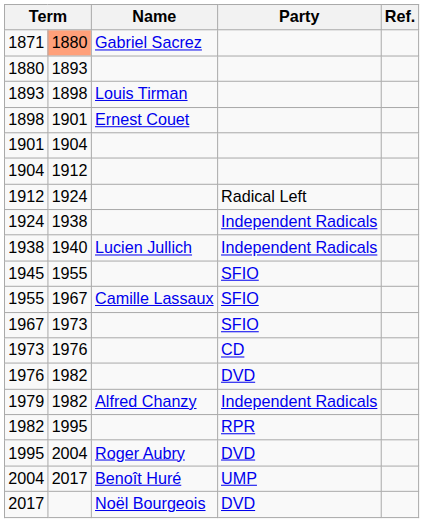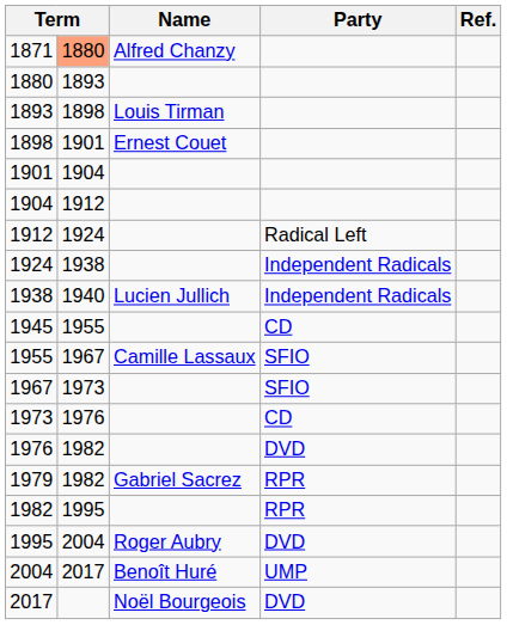 <table class="wikitable">
 <tr>
 <th colspan="2">Term</th>
 <th>Name</th>
 <th>Party</th>
 <th>Ref.</th>
 </tr>
 <tr>
 <td>1871</td>
 <td style="background: lightsalmon;">1880</td>
-<td><a href='#'>Gabriel Sacrez</a></td>
+<td><a href='#'>Alfred Chanzy</a></td>
 <td></td>
 <td></td>
 </tr>
 <tr>
 <td>1880</td>
 <td>1893</td>
 <td></td>
 <td></td>
 <td></td>
 </tr>
 <tr>
 <td>1893</td>
 <td>1898</td>
 <td><a href='#'>Louis Tirman</a></td>
 <td></td>
 <td></td>
 </tr>
 <tr>
 <td>1898</td>
 <td>1901</td>
 <td><a href='#'>Ernest Couet</a></td>
 <td></td>
 <td></td>
 </tr>
 <tr>
 <td>1901</td>
 <td>1904</td>
 <td></td>
 <td></td>
 <td></td>
 </tr>
 <tr>
 <td>1904</td>
 <td>1912</td>
 <td></td>
 <td></td>
 <td></td>
 </tr>
 <tr>
 <td>1912</td>
 <td>1924</td>
 <td></td>
 <td>Radical Left</td>
 <td></td>
 </tr>
 <tr>
 <td>1924</td>
 <td>1938</td>
 <td></td>
 <td><a href='#'>Independent Radicals</a></td>
 <td></td>
 </tr>
 <tr>
 <td>1938</td>
 <td>1940</td>
 <td><a href='#'>Lucien Jullich</a></td>
 <td><a href='#'>Independent Radicals</a></td>
 <td></td>
 </tr>
 <tr>
 <td>1945</td>
 <td>1955</td>
 <td></td>
-<td><a href='#'>SFIO</a></td>
+<td><a href='#'>CD</a></td>
 <td></td>
 </tr>
 <tr>
 <td>1955</td>
 <td>1967</td>
 <td><a href='#'>Camille Lassaux</a></td>
 <td><a href='#'>SFIO</a></td>
 <td></td>
 </tr>
 <tr>
 <td>1967</td>
 <td>1973</td>
 <td></td>
 <td><a href='#'>SFIO</a></td>
 <td></td>
 </tr>
 <tr>
 <td>1973</td>
 <td>1976</td>
 <td></td>
 <td><a href='#'>CD</a></td>
 <td></td>
 </tr>
 <tr>
 <td>1976</td>
 <td>1982</td>
 <td></td>
 <td><a href='#'>DVD</a></td>
 <td></td>
 </tr>
 <tr>
 <td>1979</td>
 <td>1982</td>
-<td><a href='#'>Alfred Chanzy</a></td>
-<td><a href='#'>Independent Radicals</a></td>
+<td><a href='#'>Gabriel Sacrez</a></td>
+<td><a href='#'>RPR</a></td>
 <td></td>
 </tr>
 <tr>
 <td>1982</td>
 <td>1995</td>
 <td></td>
 <td><a href='#'>RPR</a></td>
 <td></td>
 </tr>
 <tr>
 <td>1995</td>
 <td>2004</td>
 <td><a href='#'>Roger Aubry</a></td>
 <td><a href='#'>DVD</a></td>
 <td></td>
 </tr>
 <tr>
 <td>2004</td>
 <td>2017</td>
 <td><a href='#'>Benoît Huré</a></td>
 <td><a href='#'>UMP</a></td>
 <td></td>
 </tr>
 <tr>
 <td>2017</td>
 <td></td>
 <td><a href='#'>Noël Bourgeois</a></td>
 <td><a href='#'>DVD</a></td>
 <td></td>
 </tr>
 </table>
